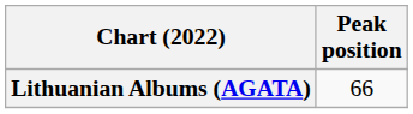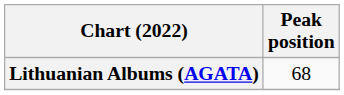 <table class="wikitable sortable plainrowheaders" style="text-align:center">
 <tr>
 <th scope="col">Chart (2022)</th>
 <th scope="col">Peak<br>position</th>
 </tr>
 <tr>
 </tr>
 <tr>
 <th scope="row">Lithuanian Albums (<a href='#'>AGATA</a>)</th>
-<td>66</td>
+<td>68</td>
 </tr>
 <tr>
 </tr>
 </table>
